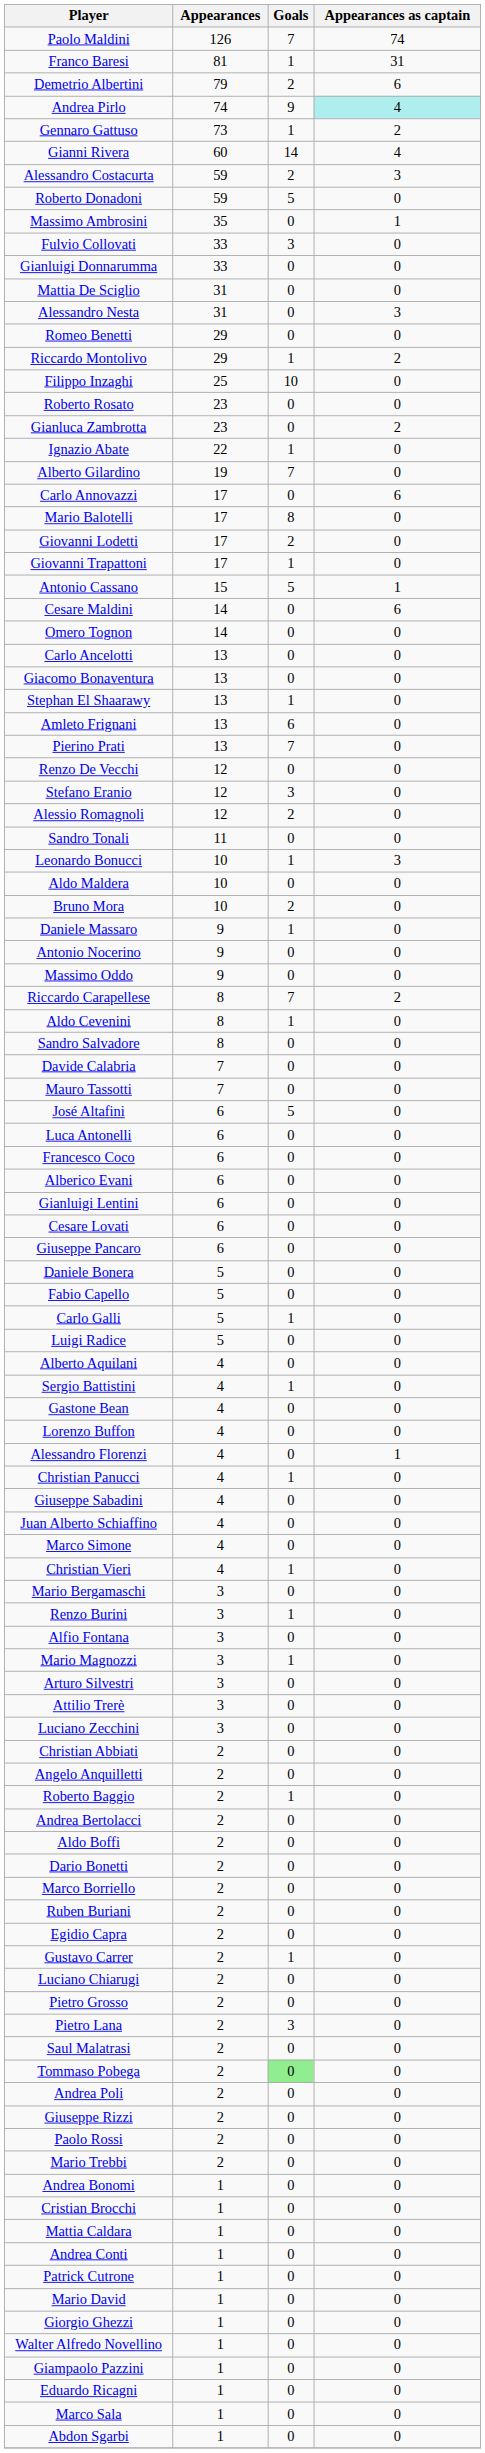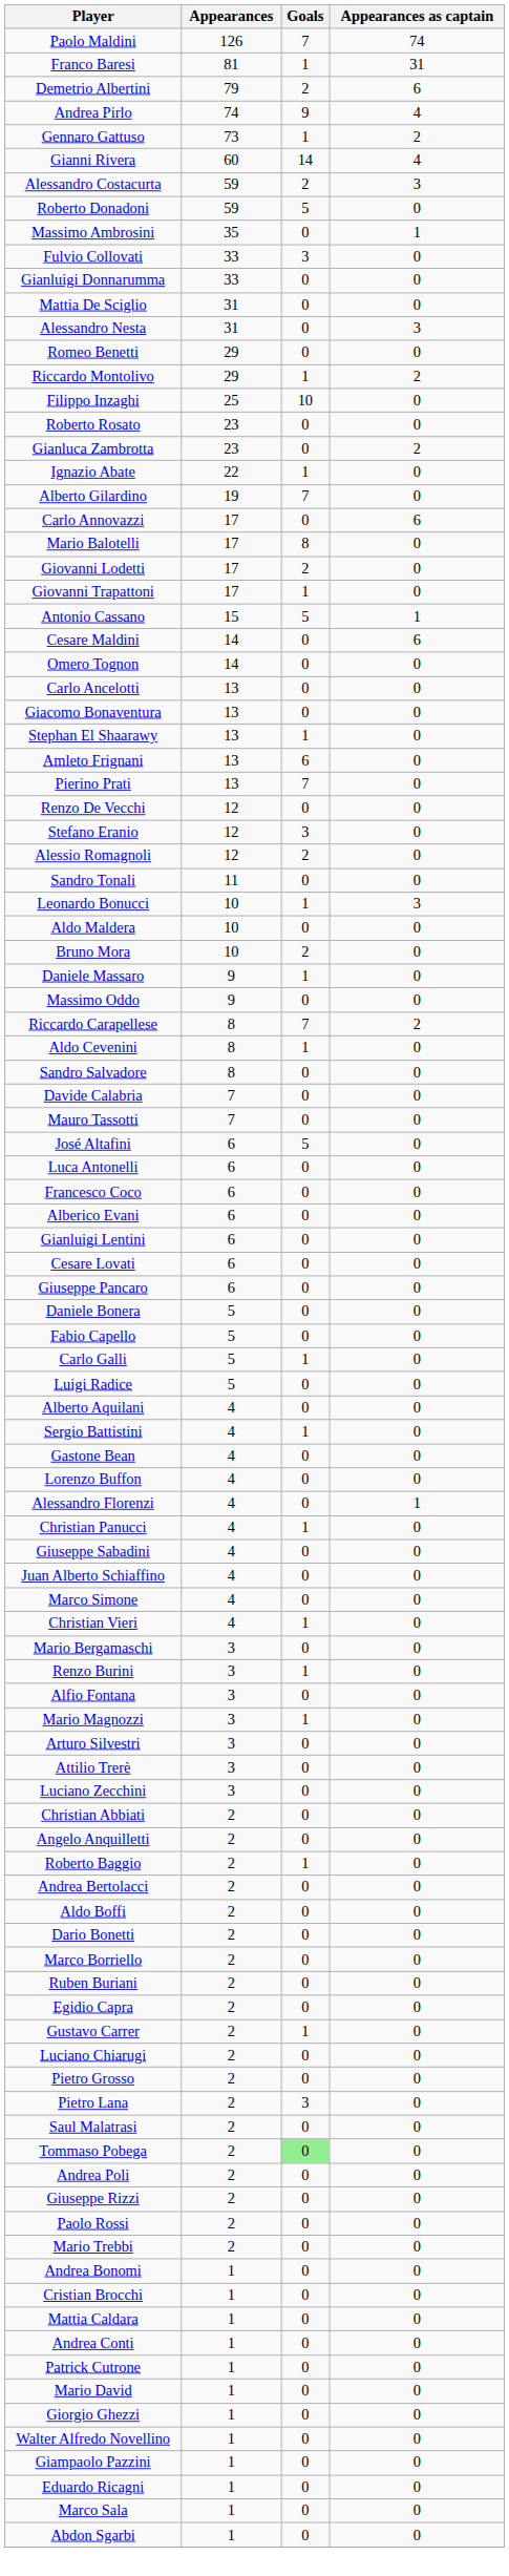 <table class="wikitable sortable center" style="font-size:100%;width:60%;text-align:center;">
 <tr>
 <th>Player</th>
 <th>Appearances</th>
 <th>Goals</th>
 <th>Appearances as captain</th>
 </tr>
 <tr>
 <td><a href='#'>Paolo Maldini</a></td>
 <td>126</td>
 <td>7</td>
 <td>74</td>
 </tr>
 <tr>
 <td><a href='#'>Franco Baresi</a></td>
 <td>81</td>
 <td>1</td>
 <td>31</td>
 </tr>
 <tr>
 <td><a href='#'>Demetrio Albertini</a></td>
 <td>79</td>
 <td>2</td>
 <td>6</td>
 </tr>
 <tr>
 <td><a href='#'>Andrea Pirlo</a></td>
 <td>74</td>
 <td>9</td>
-<td style="background: paleturquoise;">4</td>
+<td>4</td>
 </tr>
 <tr>
 <td><a href='#'>Gennaro Gattuso</a></td>
 <td>73</td>
 <td>1</td>
 <td>2</td>
 </tr>
 <tr>
 <td><a href='#'>Gianni Rivera</a></td>
 <td>60</td>
 <td>14</td>
 <td>4</td>
 </tr>
 <tr>
 <td><a href='#'>Alessandro Costacurta</a></td>
 <td>59</td>
 <td>2</td>
 <td>3</td>
 </tr>
 <tr>
 <td><a href='#'>Roberto Donadoni</a></td>
 <td>59</td>
 <td>5</td>
 <td>0</td>
 </tr>
 <tr>
 <td><a href='#'>Massimo Ambrosini</a></td>
 <td>35</td>
 <td>0</td>
 <td>1</td>
 </tr>
 <tr>
 <td><a href='#'>Fulvio Collovati</a></td>
 <td>33</td>
 <td>3</td>
 <td>0</td>
 </tr>
 <tr>
 <td><a href='#'>Gianluigi Donnarumma</a></td>
 <td>33</td>
 <td>0</td>
 <td>0</td>
 </tr>
 <tr>
 <td><a href='#'>Mattia De Sciglio</a></td>
 <td>31</td>
 <td>0</td>
 <td>0</td>
 </tr>
 <tr>
 <td><a href='#'>Alessandro Nesta</a></td>
 <td>31</td>
 <td>0</td>
 <td>3</td>
 </tr>
 <tr>
 <td><a href='#'>Romeo Benetti</a></td>
 <td>29</td>
 <td>0</td>
 <td>0</td>
 </tr>
 <tr>
 <td><a href='#'>Riccardo Montolivo</a></td>
 <td>29</td>
 <td>1</td>
 <td>2</td>
 </tr>
 <tr>
 <td><a href='#'>Filippo Inzaghi</a></td>
 <td>25</td>
 <td>10</td>
 <td>0</td>
 </tr>
 <tr>
 <td><a href='#'>Roberto Rosato</a></td>
 <td>23</td>
 <td>0</td>
 <td>0</td>
 </tr>
 <tr>
 <td><a href='#'>Gianluca Zambrotta</a></td>
 <td>23</td>
 <td>0</td>
 <td>2</td>
 </tr>
 <tr>
 <td><a href='#'>Ignazio Abate</a></td>
 <td>22</td>
 <td>1</td>
 <td>0</td>
 </tr>
 <tr>
 <td><a href='#'>Alberto Gilardino</a></td>
 <td>19</td>
 <td>7</td>
 <td>0</td>
 </tr>
 <tr>
 <td><a href='#'>Carlo Annovazzi</a></td>
 <td>17</td>
 <td>0</td>
 <td>6</td>
 </tr>
 <tr>
 <td><a href='#'>Mario Balotelli</a></td>
 <td>17</td>
 <td>8</td>
 <td>0</td>
 </tr>
 <tr>
 <td><a href='#'>Giovanni Lodetti</a></td>
 <td>17</td>
 <td>2</td>
 <td>0</td>
 </tr>
 <tr>
 <td><a href='#'>Giovanni Trapattoni</a></td>
 <td>17</td>
 <td>1</td>
 <td>0</td>
 </tr>
 <tr>
 <td><a href='#'>Antonio Cassano</a></td>
 <td>15</td>
 <td>5</td>
 <td>1</td>
 </tr>
 <tr>
 <td><a href='#'>Cesare Maldini</a></td>
 <td>14</td>
 <td>0</td>
 <td>6</td>
 </tr>
 <tr>
 <td><a href='#'>Omero Tognon</a></td>
 <td>14</td>
 <td>0</td>
 <td>0</td>
 </tr>
 <tr>
 <td><a href='#'>Carlo Ancelotti</a></td>
 <td>13</td>
 <td>0</td>
 <td>0</td>
 </tr>
 <tr>
 <td><a href='#'>Giacomo Bonaventura</a></td>
 <td>13</td>
 <td>0</td>
 <td>0</td>
 </tr>
 <tr>
 <td><a href='#'>Stephan El Shaarawy</a></td>
 <td>13</td>
 <td>1</td>
 <td>0</td>
 </tr>
 <tr>
 <td><a href='#'>Amleto Frignani</a></td>
 <td>13</td>
 <td>6</td>
 <td>0</td>
 </tr>
 <tr>
 <td><a href='#'>Pierino Prati</a></td>
 <td>13</td>
 <td>7</td>
 <td>0</td>
 </tr>
 <tr>
 <td><a href='#'>Renzo De Vecchi</a></td>
 <td>12</td>
 <td>0</td>
 <td>0</td>
 </tr>
 <tr>
 <td><a href='#'>Stefano Eranio</a></td>
 <td>12</td>
 <td>3</td>
 <td>0</td>
 </tr>
 <tr>
 <td><a href='#'>Alessio Romagnoli</a></td>
 <td>12</td>
 <td>2</td>
 <td>0</td>
 </tr>
 <tr>
 <td><a href='#'>Sandro Tonali</a></td>
 <td>11</td>
 <td>0</td>
 <td>0</td>
 </tr>
 <tr>
 <td><a href='#'>Leonardo Bonucci</a></td>
 <td>10</td>
 <td>1</td>
 <td>3</td>
 </tr>
 <tr>
 <td><a href='#'>Aldo Maldera</a></td>
 <td>10</td>
 <td>0</td>
 <td>0</td>
 </tr>
 <tr>
 <td><a href='#'>Bruno Mora</a></td>
 <td>10</td>
 <td>2</td>
 <td>0</td>
 </tr>
 <tr>
 <td><a href='#'>Daniele Massaro</a></td>
 <td>9</td>
 <td>1</td>
-<td>0</td>
-</tr>
-<tr>
-<td><a href='#'>Antonio Nocerino</a></td>
-<td>9</td>
-<td>0</td>
 <td>0</td>
 </tr>
 <tr>
 <td><a href='#'>Massimo Oddo</a></td>
 <td>9</td>
 <td>0</td>
 <td>0</td>
 </tr>
 <tr>
 <td><a href='#'>Riccardo Carapellese</a></td>
 <td>8</td>
 <td>7</td>
 <td>2</td>
 </tr>
 <tr>
 <td><a href='#'>Aldo Cevenini</a></td>
 <td>8</td>
 <td>1</td>
 <td>0</td>
 </tr>
 <tr>
 <td><a href='#'>Sandro Salvadore</a></td>
 <td>8</td>
 <td>0</td>
 <td>0</td>
 </tr>
 <tr>
 <td><a href='#'>Davide Calabria</a></td>
 <td>7</td>
 <td>0</td>
 <td>0</td>
 </tr>
 <tr>
 <td><a href='#'>Mauro Tassotti</a></td>
 <td>7</td>
 <td>0</td>
 <td>0</td>
 </tr>
 <tr>
 <td><a href='#'>José Altafini</a></td>
 <td>6</td>
 <td>5</td>
 <td>0</td>
 </tr>
 <tr>
 <td><a href='#'>Luca Antonelli</a></td>
 <td>6</td>
 <td>0</td>
 <td>0</td>
 </tr>
 <tr>
 <td><a href='#'>Francesco Coco</a></td>
 <td>6</td>
 <td>0</td>
 <td>0</td>
 </tr>
 <tr>
 <td><a href='#'>Alberico Evani</a></td>
 <td>6</td>
 <td>0</td>
 <td>0</td>
 </tr>
 <tr>
 <td><a href='#'>Gianluigi Lentini</a></td>
 <td>6</td>
 <td>0</td>
 <td>0</td>
 </tr>
 <tr>
 <td><a href='#'>Cesare Lovati</a></td>
 <td>6</td>
 <td>0</td>
 <td>0</td>
 </tr>
 <tr>
 <td><a href='#'>Giuseppe Pancaro</a></td>
 <td>6</td>
 <td>0</td>
 <td>0</td>
 </tr>
 <tr>
 <td><a href='#'>Daniele Bonera</a></td>
 <td>5</td>
 <td>0</td>
 <td>0</td>
 </tr>
 <tr>
 <td><a href='#'>Fabio Capello</a></td>
 <td>5</td>
 <td>0</td>
 <td>0</td>
 </tr>
 <tr>
 <td><a href='#'>Carlo Galli</a></td>
 <td>5</td>
 <td>1</td>
 <td>0</td>
 </tr>
 <tr>
 <td><a href='#'>Luigi Radice</a></td>
 <td>5</td>
 <td>0</td>
 <td>0</td>
 </tr>
 <tr>
 <td><a href='#'>Alberto Aquilani</a></td>
 <td>4</td>
 <td>0</td>
 <td>0</td>
 </tr>
 <tr>
 <td><a href='#'>Sergio Battistini</a></td>
 <td>4</td>
 <td>1</td>
 <td>0</td>
 </tr>
 <tr>
 <td><a href='#'>Gastone Bean</a></td>
 <td>4</td>
 <td>0</td>
 <td>0</td>
 </tr>
 <tr>
 <td><a href='#'>Lorenzo Buffon</a></td>
 <td>4</td>
 <td>0</td>
 <td>0</td>
 </tr>
 <tr>
 <td><a href='#'>Alessandro Florenzi</a></td>
 <td>4</td>
 <td>0</td>
 <td>1</td>
 </tr>
 <tr>
 <td><a href='#'>Christian Panucci</a></td>
 <td>4</td>
 <td>1</td>
 <td>0</td>
 </tr>
 <tr>
 <td><a href='#'>Giuseppe Sabadini</a></td>
 <td>4</td>
 <td>0</td>
 <td>0</td>
 </tr>
 <tr>
 <td><a href='#'>Juan Alberto Schiaffino</a></td>
 <td>4</td>
 <td>0</td>
 <td>0</td>
 </tr>
 <tr>
 <td><a href='#'>Marco Simone</a></td>
 <td>4</td>
 <td>0</td>
 <td>0</td>
 </tr>
 <tr>
 <td><a href='#'>Christian Vieri</a></td>
 <td>4</td>
 <td>1</td>
 <td>0</td>
 </tr>
 <tr>
 <td><a href='#'>Mario Bergamaschi</a></td>
 <td>3</td>
 <td>0</td>
 <td>0</td>
 </tr>
 <tr>
 <td><a href='#'>Renzo Burini</a></td>
 <td>3</td>
 <td>1</td>
 <td>0</td>
 </tr>
 <tr>
 <td><a href='#'>Alfio Fontana</a></td>
 <td>3</td>
 <td>0</td>
 <td>0</td>
 </tr>
 <tr>
 <td><a href='#'>Mario Magnozzi</a></td>
 <td>3</td>
 <td>1</td>
 <td>0</td>
 </tr>
 <tr>
 <td><a href='#'>Arturo Silvestri</a></td>
 <td>3</td>
 <td>0</td>
 <td>0</td>
 </tr>
 <tr>
 <td><a href='#'>Attilio Trerè</a></td>
 <td>3</td>
 <td>0</td>
 <td>0</td>
 </tr>
 <tr>
 <td><a href='#'>Luciano Zecchini</a></td>
 <td>3</td>
 <td>0</td>
 <td>0</td>
 </tr>
 <tr>
 <td><a href='#'>Christian Abbiati</a></td>
 <td>2</td>
 <td>0</td>
 <td>0</td>
 </tr>
 <tr>
 <td><a href='#'>Angelo Anquilletti</a></td>
 <td>2</td>
 <td>0</td>
 <td>0</td>
 </tr>
 <tr>
 <td><a href='#'>Roberto Baggio</a></td>
 <td>2</td>
 <td>1</td>
 <td>0</td>
 </tr>
 <tr>
 <td><a href='#'>Andrea Bertolacci</a></td>
 <td>2</td>
 <td>0</td>
 <td>0</td>
 </tr>
 <tr>
 <td><a href='#'>Aldo Boffi</a></td>
 <td>2</td>
 <td>0</td>
 <td>0</td>
 </tr>
 <tr>
 <td><a href='#'>Dario Bonetti</a></td>
 <td>2</td>
 <td>0</td>
 <td>0</td>
 </tr>
 <tr>
 <td><a href='#'>Marco Borriello</a></td>
 <td>2</td>
 <td>0</td>
 <td>0</td>
 </tr>
 <tr>
 <td><a href='#'>Ruben Buriani</a></td>
 <td>2</td>
 <td>0</td>
 <td>0</td>
 </tr>
 <tr>
 <td><a href='#'>Egidio Capra</a></td>
 <td>2</td>
 <td>0</td>
 <td>0</td>
 </tr>
 <tr>
 <td><a href='#'>Gustavo Carrer</a></td>
 <td>2</td>
 <td>1</td>
 <td>0</td>
 </tr>
 <tr>
 <td><a href='#'>Luciano Chiarugi</a></td>
 <td>2</td>
 <td>0</td>
 <td>0</td>
 </tr>
 <tr>
 <td><a href='#'>Pietro Grosso</a></td>
 <td>2</td>
 <td>0</td>
 <td>0</td>
 </tr>
 <tr>
 <td><a href='#'>Pietro Lana</a></td>
 <td>2</td>
 <td>3</td>
 <td>0</td>
 </tr>
 <tr>
 <td><a href='#'>Saul Malatrasi</a></td>
 <td>2</td>
 <td>0</td>
 <td>0</td>
 </tr>
 <tr>
 <td><a href='#'>Tommaso Pobega</a></td>
 <td>2</td>
 <td style="background: lightgreen;">0</td>
 <td>0</td>
 </tr>
 <tr>
 <td><a href='#'>Andrea Poli</a></td>
 <td>2</td>
 <td>0</td>
 <td>0</td>
 </tr>
 <tr>
 <td><a href='#'>Giuseppe Rizzi</a></td>
 <td>2</td>
 <td>0</td>
 <td>0</td>
 </tr>
 <tr>
 <td><a href='#'>Paolo Rossi</a></td>
 <td>2</td>
 <td>0</td>
 <td>0</td>
 </tr>
 <tr>
 <td><a href='#'>Mario Trebbi</a></td>
 <td>2</td>
 <td>0</td>
 <td>0</td>
 </tr>
 <tr>
 <td><a href='#'>Andrea Bonomi</a></td>
 <td>1</td>
 <td>0</td>
 <td>0</td>
 </tr>
 <tr>
 <td><a href='#'>Cristian Brocchi</a></td>
 <td>1</td>
 <td>0</td>
 <td>0</td>
 </tr>
 <tr>
 <td><a href='#'>Mattia Caldara</a></td>
 <td>1</td>
 <td>0</td>
 <td>0</td>
 </tr>
 <tr>
 <td><a href='#'>Andrea Conti</a></td>
 <td>1</td>
 <td>0</td>
 <td>0</td>
 </tr>
 <tr>
 <td><a href='#'>Patrick Cutrone</a></td>
 <td>1</td>
 <td>0</td>
 <td>0</td>
 </tr>
 <tr>
 <td><a href='#'>Mario David</a></td>
 <td>1</td>
 <td>0</td>
 <td>0</td>
 </tr>
 <tr>
 <td><a href='#'>Giorgio Ghezzi</a></td>
 <td>1</td>
 <td>0</td>
 <td>0</td>
 </tr>
 <tr>
 <td><a href='#'>Walter Alfredo Novellino</a></td>
 <td>1</td>
 <td>0</td>
 <td>0</td>
 </tr>
 <tr>
 <td><a href='#'>Giampaolo Pazzini</a></td>
 <td>1</td>
 <td>0</td>
 <td>0</td>
 </tr>
 <tr>
 <td><a href='#'>Eduardo Ricagni</a></td>
 <td>1</td>
 <td>0</td>
 <td>0</td>
 </tr>
 <tr>
 <td><a href='#'>Marco Sala</a></td>
 <td>1</td>
 <td>0</td>
 <td>0</td>
 </tr>
 <tr>
 <td><a href='#'>Abdon Sgarbi</a></td>
 <td>1</td>
 <td>0</td>
 <td>0</td>
 </tr>
 <tr>
 </tr>
 </table>
